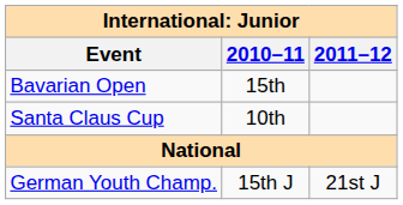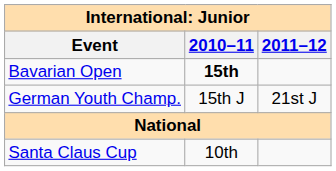 <table class="wikitable" style="text-align:center">
 <tr>
 <th colspan="3" style="background-color: #ffdead; " align="center">International: Junior</th>
 </tr>
 <tr>
 <th>Event</th>
 <th><a href='#'>2010–11</a></th>
 <th><a href='#'>2011–12</a></th>
 </tr>
 <tr>
 <td align=left><a href='#'>Bavarian Open</a></td>
-<td>15th</td>
+<td><strong>15th</strong></td>
 <td></td>
+</tr>
+<tr>
+<td align=left><a href='#'>German Youth Champ.</a></td>
+<td>15th J</td>
+<td>21st J</td>
+</tr>
+<tr>
+<th colspan="3" style="background-color: #ffdead; " align="center">National</th>
 </tr>
 <tr>
 <td align=left><a href='#'>Santa Claus Cup</a></td>
 <td>10th</td>
 <td></td>
 </tr>
-<tr>
-<th colspan="3" style="background-color: #ffdead; " align="center">National</th>
-</tr>
-<tr>
-<td align=left><a href='#'>German Youth Champ.</a></td>
-<td>15th J</td>
-<td>21st J</td>
-</tr>
 </table>
